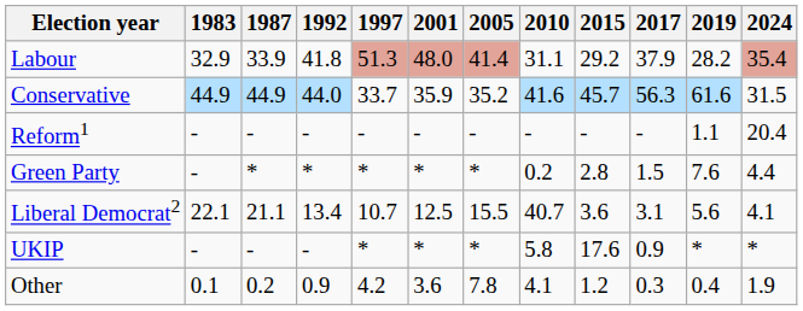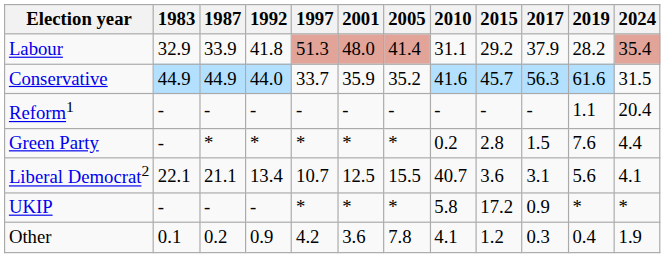 <table class="wikitable">
 <tr>
 <th>Election year</th>
 <th>1983</th>
 <th>1987</th>
 <th>1992</th>
 <th>1997</th>
 <th>2001</th>
 <th>2005</th>
 <th>2010</th>
 <th>2015</th>
 <th>2017</th>
 <th>2019</th>
 <th>2024</th>
 </tr>
 <tr>
 <td><a href='#'>Labour</a></td>
 <td>32.9</td>
 <td>33.9</td>
 <td>41.8</td>
 <td style="background-color:#e2a499;">51.3</td>
 <td style="background-color:#e2a499;">48.0</td>
 <td style="background-color:#e2a499;">41.4</td>
 <td>31.1</td>
 <td>29.2</td>
 <td>37.9</td>
 <td>28.2</td>
 <td style="background-color:#e2a499;">35.4</td>
 </tr>
 <tr>
 <td><a href='#'>Conservative</a></td>
 <td style="background:#B3E0FF">44.9</td>
 <td style="background:#B3E0FF">44.9</td>
 <td style="background:#B3E0FF">44.0</td>
 <td>33.7</td>
 <td>35.9</td>
 <td>35.2</td>
 <td style="background:#B3E0FF">41.6</td>
 <td style="background:#B3E0FF">45.7</td>
 <td style="background:#B3E0FF">56.3</td>
 <td style="background:#B3E0FF">61.6</td>
 <td>31.5</td>
 </tr>
 <tr>
 <td><a href='#'>Reform</a><sup>1</sup></td>
 <td>-</td>
 <td>-</td>
 <td>-</td>
 <td>-</td>
 <td>-</td>
 <td>-</td>
 <td>-</td>
 <td>-</td>
 <td>-</td>
 <td>1.1</td>
 <td>20.4</td>
 </tr>
 <tr>
 <td><a href='#'>Green Party</a></td>
 <td>-</td>
 <td>*</td>
 <td>*</td>
 <td>*</td>
 <td>*</td>
 <td>*</td>
 <td>0.2</td>
 <td>2.8</td>
 <td>1.5</td>
 <td>7.6</td>
 <td>4.4</td>
 </tr>
 <tr>
 <td><a href='#'>Liberal Democrat</a><sup>2</sup></td>
 <td>22.1</td>
 <td>21.1</td>
 <td>13.4</td>
 <td>10.7</td>
 <td>12.5</td>
 <td>15.5</td>
 <td>40.7</td>
 <td>3.6</td>
 <td>3.1</td>
 <td>5.6</td>
 <td>4.1</td>
 </tr>
 <tr>
 <td><a href='#'>UKIP</a></td>
 <td>-</td>
 <td>-</td>
 <td>-</td>
 <td>*</td>
 <td>*</td>
 <td>*</td>
 <td>5.8</td>
-<td>17.6</td>
+<td>17.2</td>
 <td>0.9</td>
 <td>*</td>
 <td>*</td>
 </tr>
 <tr>
 <td>Other</td>
 <td>0.1</td>
 <td>0.2</td>
 <td>0.9</td>
 <td>4.2</td>
 <td>3.6</td>
 <td>7.8</td>
 <td>4.1</td>
 <td>1.2</td>
 <td>0.3</td>
 <td>0.4</td>
 <td>1.9</td>
 </tr>
 </table>
